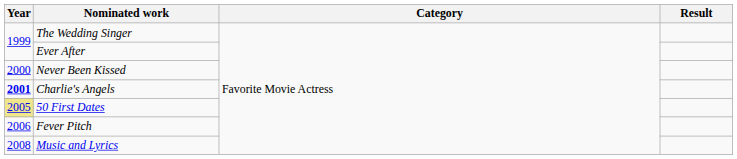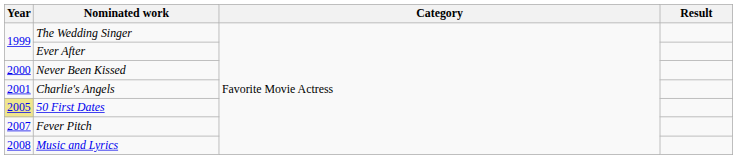 <table class=wikitable>
 <tr>
 <th width=4%>Year</th>
 <th width=25.5%>Nominated work</th>
 <th width=60.5%>Category</th>
 <th width=10%>Result</th>
 </tr>
 <tr>
 <td rowspan=2><a href='#'>1999</a></td>
 <td><em>The Wedding Singer</em></td>
 <td rowspan=7>Favorite Movie Actress</td>
 <td></td>
 </tr>
 <tr>
 <td><em>Ever After</em></td>
 <td></td>
 </tr>
 <tr>
 <td><a href='#'>2000</a></td>
 <td><em>Never Been Kissed</em></td>
 <td></td>
 </tr>
 <tr>
-<td><strong><a href='#'>2001</a></strong></td>
+<td><a href='#'>2001</a></td>
 <td><em>Charlie's Angels</em></td>
 <td></td>
 </tr>
 <tr>
 <td style="background: khaki;"><a href='#'>2005</a></td>
 <td><em><a href='#'>50 First Dates</a></em></td>
 <td></td>
 </tr>
 <tr>
-<td><a href='#'>2006</a></td>
+<td><a href='#'>2007</a></td>
 <td><em>Fever Pitch</em></td>
 <td></td>
 </tr>
 <tr>
 <td><a href='#'>2008</a></td>
 <td><em><a href='#'>Music and Lyrics</a></em></td>
 <td></td>
 </tr>
 </table>
